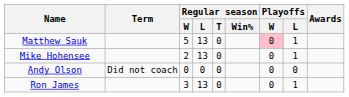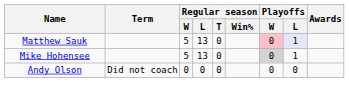 <table class="wikitable">
 <tr>
 <th rowspan="2" style="width:140px;">Name</th>
 <th rowspan="2">Term</th>
 <th colspan="4">Regular season</th>
 <th colspan="2">Playoffs</th>
 <th rowspan="2">Awards</th>
 </tr>
 <tr>
 <th>W</th>
 <th>L</th>
 <th>T</th>
 <th>Win%</th>
 <th>W</th>
 <th>L</th>
 </tr>
 <tr>
 <td style="text-align:center;"><a href='#'>Matthew Sauk</a></td>
 <td style="text-align:center;"></td>
 <td style="text-align:center;">5</td>
 <td style="text-align:center;">13</td>
 <td style="text-align:center;">0</td>
 <td style="text-align:center;"></td>
 <td style="background: pink; text-align:center;">0</td>
-<td style="text-align:center;">1</td>
+<td style="background: lavender; text-align:center;">1</td>
 <td style="text-align:center;"></td>
 </tr>
 <tr>
 <td style="text-align:center;"><a href='#'>Mike Hohensee</a></td>
 <td style="text-align:center;"></td>
-<td style="text-align:center;">2</td>
+<td style="text-align:center;">5</td>
 <td style="text-align:center;">13</td>
 <td style="text-align:center;">0</td>
 <td style="text-align:center;"></td>
-<td style="text-align:center;">0</td>
+<td style="background: lightgrey; text-align:center;">0</td>
 <td style="text-align:center;">1</td>
 <td style="text-align:center;"></td>
 </tr>
 <tr>
 <td style="text-align:center;"><a href='#'>Andy Olson</a></td>
 <td style="text-align:center;">Did not coach</td>
 <td style="text-align:center;">0</td>
 <td style="text-align:center;">0</td>
 <td style="text-align:center;">0</td>
 <td style="text-align:center;"></td>
 <td style="text-align:center;">0</td>
 <td style="text-align:center;">0</td>
 <td style="text-align:center;"></td>
 </tr>
-<tr>
-<td style="text-align:center;"><a href='#'>Ron James</a></td>
-<td style="text-align:center;"></td>
-<td style="text-align:center;">3</td>
-<td style="text-align:center;">13</td>
-<td style="text-align:center;">0</td>
-<td style="text-align:center;"></td>
-<td style="text-align:center;">0</td>
-<td style="text-align:center;">1</td>
-<td style="text-align:center;"></td>
-</tr>
 </table>
